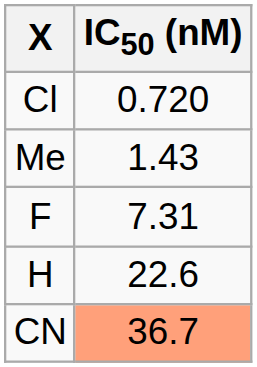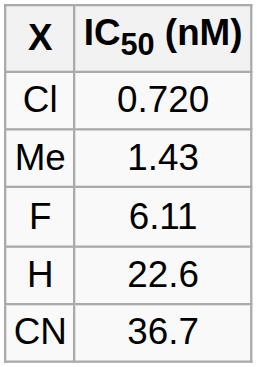 <table class="wikitable">
 <tr>
 <th>X</th>
 <th>IC<sub>50</sub> (nM)</th>
 </tr>
 <tr>
 <td align="center">Cl</td>
 <td align="center">0.720</td>
 </tr>
 <tr>
 <td align="center">Me</td>
 <td align="center">1.43</td>
 </tr>
 <tr>
 <td align="center">F</td>
-<td align="center">7.31</td>
+<td align="center">6.11</td>
 </tr>
 <tr>
 <td align="center">H</td>
 <td align="center">22.6</td>
 </tr>
 <tr>
 <td align="center">CN</td>
-<td align="center" style="background: lightsalmon;">36.7</td>
+<td align="center">36.7</td>
 </tr>
 </table>
